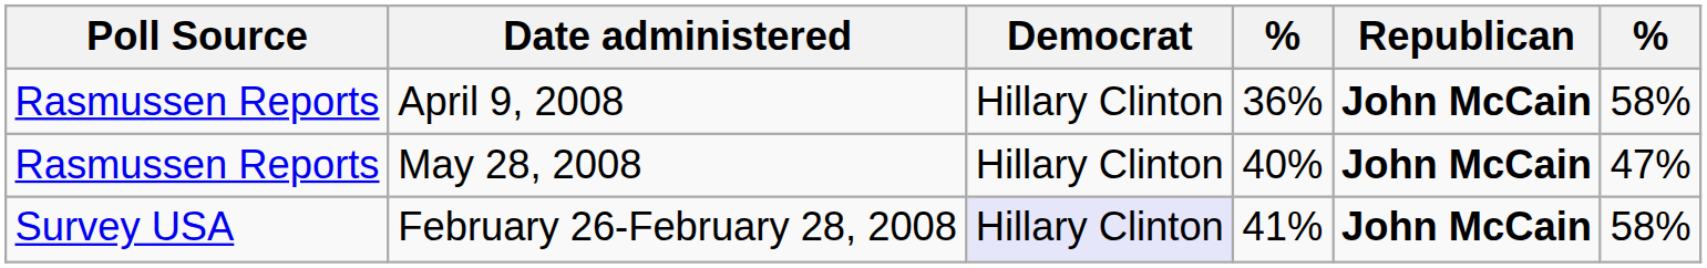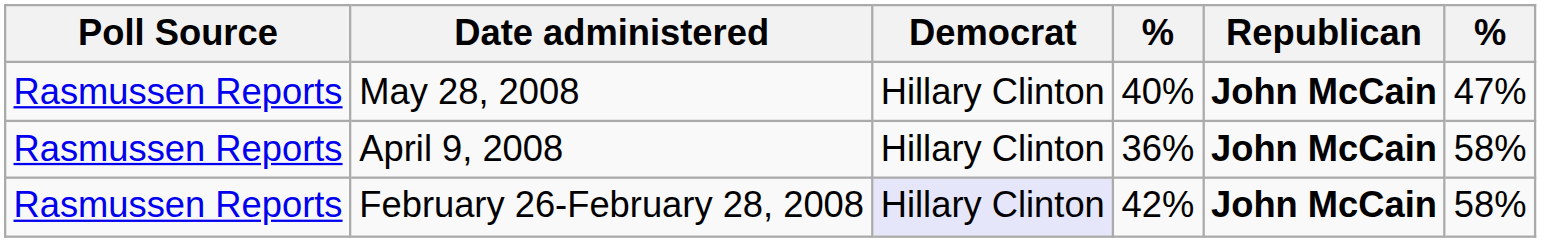 <table class="wikitable">
 <tr valign=bottom>
 <th>Poll Source</th>
 <th>Date administered</th>
 <th>Democrat</th>
 <th>%</th>
 <th>Republican</th>
 <th>%</th>
 </tr>
 <tr>
 <td><a href='#'>Rasmussen Reports</a></td>
+<td>May 28, 2008</td>
+<td>Hillary Clinton</td>
+<td>40%</td>
+<td><strong>John McCain</strong></td>
+<td>47%</td>
+</tr>
+<tr>
+<td><a href='#'>Rasmussen Reports</a></td>
 <td>April 9, 2008</td>
 <td>Hillary Clinton</td>
 <td>36%</td>
 <td><strong>John McCain</strong></td>
 <td>58%</td>
 </tr>
 <tr>
 <td><a href='#'>Rasmussen Reports</a></td>
-<td>May 28, 2008</td>
-<td>Hillary Clinton</td>
-<td>40%</td>
-<td><strong>John McCain</strong></td>
-<td>47%</td>
-</tr>
-<tr>
-<td><a href='#'>Survey USA</a></td>
 <td>February 26-February 28, 2008</td>
 <td style="background: lavender;">Hillary Clinton</td>
-<td>41%</td>
+<td>42%</td>
 <td><strong>John McCain</strong></td>
 <td>58%</td>
 </tr>
 </table>
